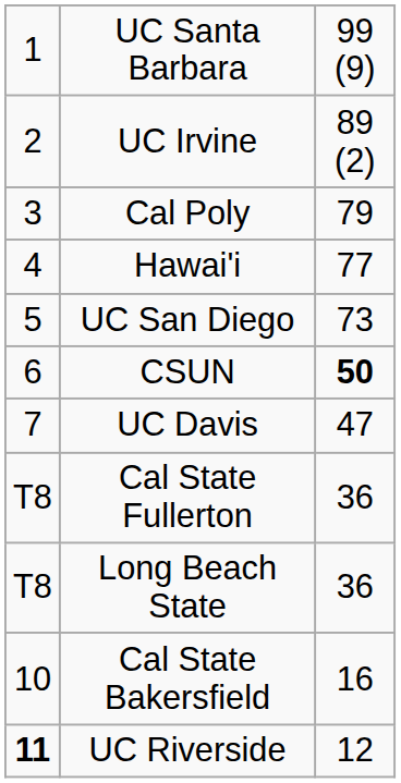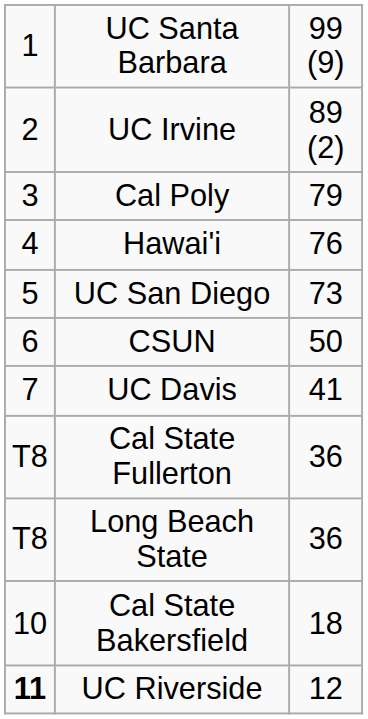 <table class="wikitable" style="width: 30%;text-align: center;">
 <tr align="center">
 <td>1</td>
 <td>UC Santa Barbara</td>
 <td>99 (9)</td>
 </tr>
 <tr>
 <td>2</td>
 <td>UC Irvine</td>
 <td>89 (2)</td>
 </tr>
 <tr>
 <td>3</td>
 <td>Cal Poly</td>
 <td>79</td>
 </tr>
 <tr>
 <td>4</td>
 <td>Hawai'i</td>
-<td>77</td>
+<td>76</td>
 </tr>
 <tr>
 <td>5</td>
 <td>UC San Diego</td>
 <td>73</td>
 </tr>
 <tr>
 <td>6</td>
 <td>CSUN</td>
-<td><strong>50</strong></td>
+<td>50</td>
 </tr>
 <tr>
 <td>7</td>
 <td>UC Davis</td>
-<td>47</td>
+<td>41</td>
 </tr>
 <tr>
 <td>T8</td>
 <td>Cal State Fullerton</td>
 <td>36</td>
 </tr>
 <tr>
 <td>T8</td>
 <td>Long Beach State</td>
 <td>36</td>
 </tr>
 <tr>
 <td>10</td>
 <td>Cal State Bakersfield</td>
-<td>16</td>
+<td>18</td>
 </tr>
 <tr>
 <td><strong>11</strong></td>
 <td>UC Riverside</td>
 <td>12</td>
 </tr>
 </table>
